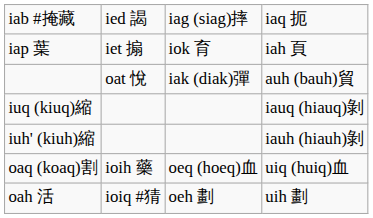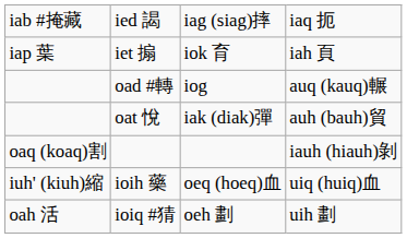 <table class="wikitable">
 <tr>
 <td>iab #掩藏</td>
 <td>ied 謁</td>
 <td>iag (siag)摔</td>
 <td>iaq 扼</td>
 </tr>
 <tr>
 <td>iap 葉</td>
 <td>iet 搧</td>
 <td>iok 育</td>
 <td>iah 頁</td>
 </tr>
 <tr>
 <td></td>
+<td>oad #轉</td>
+<td>iog</td>
+<td>auq (kauq)輾</td>
+</tr>
+<tr>
+<td></td>
 <td>oat 悅</td>
 <td>iak (diak)彈</td>
 <td>auh (bauh)貿</td>
 </tr>
 <tr>
-<td>iuq (kiuq)縮</td>
-<td></td>
-<td></td>
-<td>iauq (hiauq)剝</td>
-</tr>
-<tr>
-<td>iuh' (kiuh)縮</td>
+<td>oaq (koaq)割</td>
 <td></td>
 <td></td>
 <td>iauh (hiauh)剝</td>
 </tr>
 <tr>
-<td>oaq (koaq)割</td>
+<td>iuh' (kiuh)縮</td>
 <td>ioih 藥</td>
 <td>oeq (hoeq)血</td>
 <td>uiq (huiq)血</td>
 </tr>
 <tr>
 <td>oah 活</td>
 <td>ioiq #猜</td>
 <td>oeh 劃</td>
 <td>uih 劃</td>
 </tr>
 </table>
